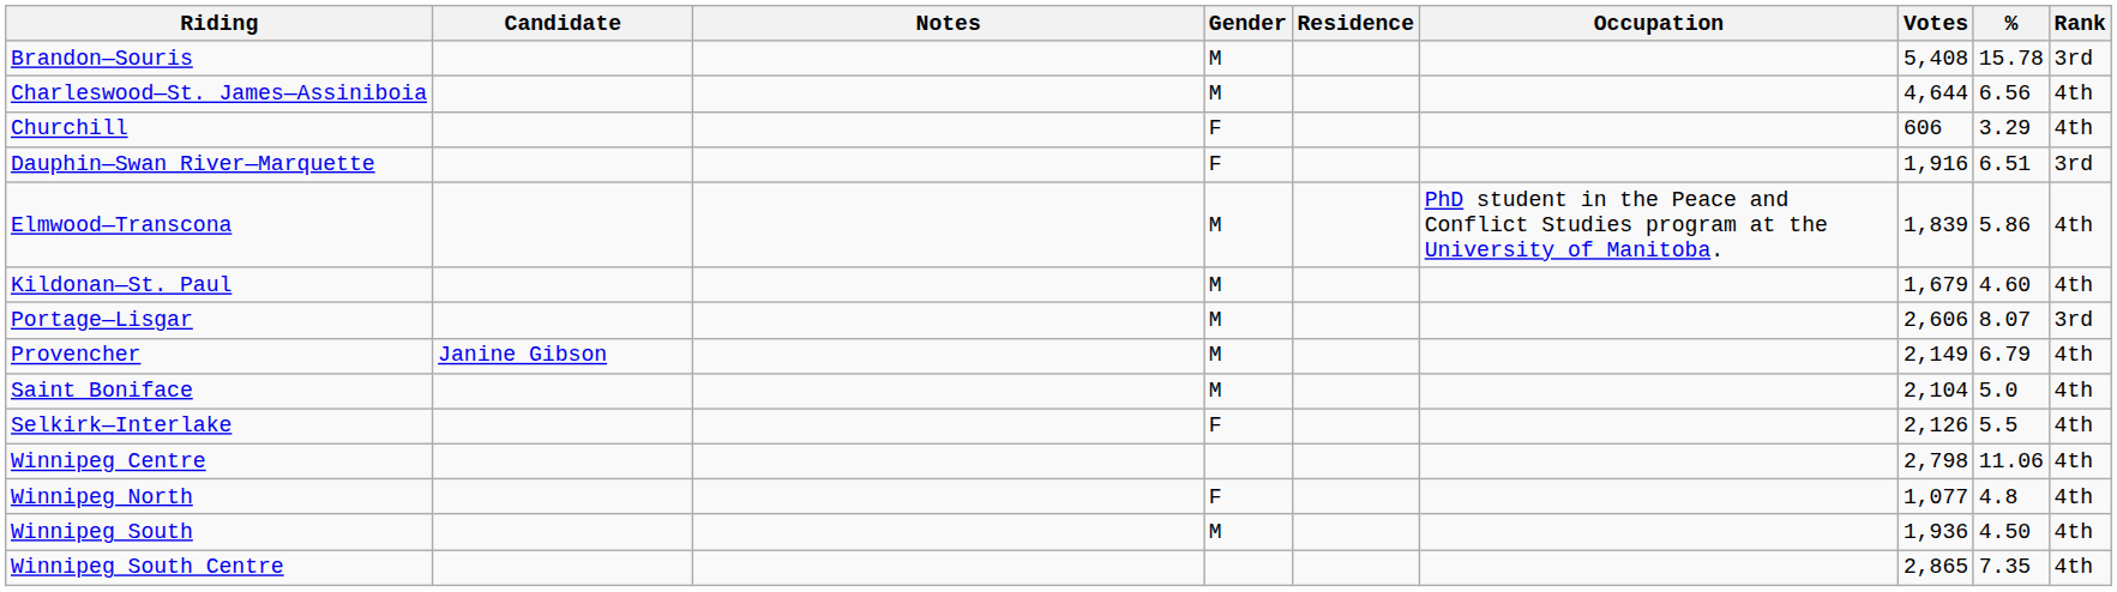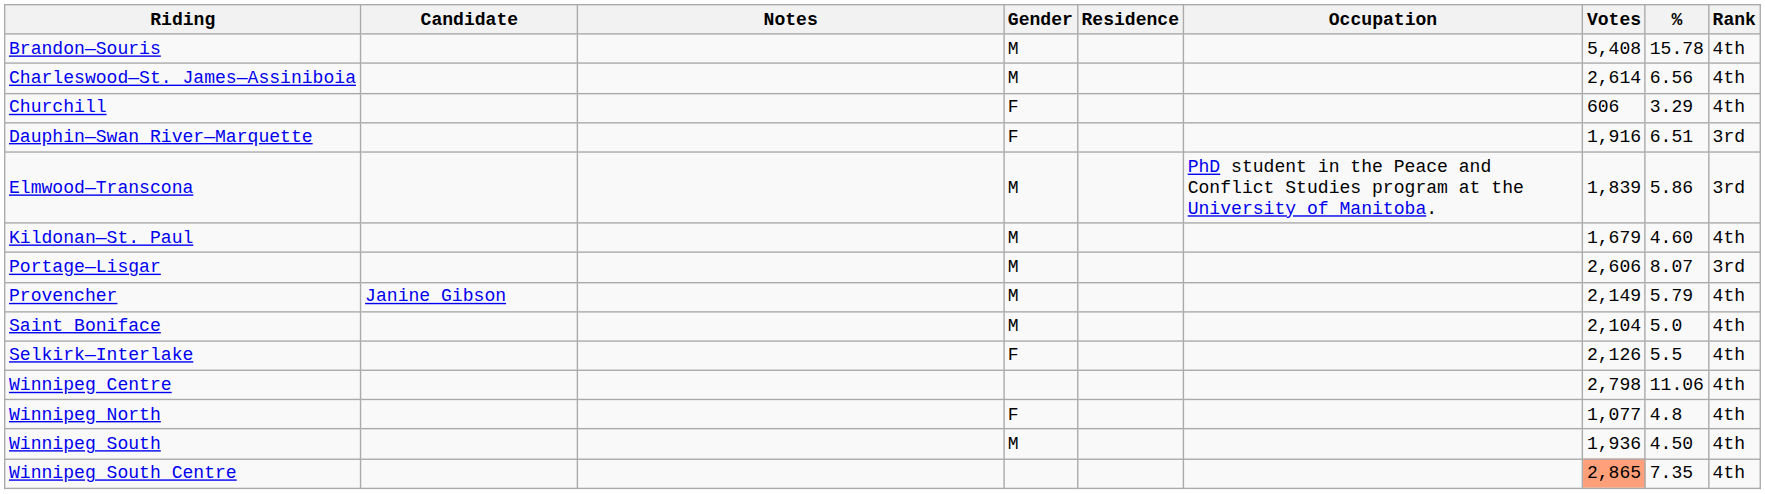 <table class="wikitable sortable" width="100%">
 <tr>
 <th width="250">Riding<br></th>
 <th width="150">Candidate</th>
 <th width="300">Notes</th>
 <th>Gender</th>
 <th>Residence</th>
 <th>Occupation</th>
 <th>Votes</th>
 <th>%</th>
 <th>Rank</th>
 </tr>
 <tr>
 <td><a href='#'>Brandon—Souris</a></td>
 <td></td>
 <td></td>
 <td>M</td>
 <td></td>
 <td></td>
 <td>5,408</td>
 <td>15.78</td>
-<td>3rd</td>
+<td>4th</td>
 </tr>
 <tr>
 <td><a href='#'>Charleswood—St. James—Assiniboia</a></td>
 <td></td>
 <td></td>
 <td>M</td>
 <td></td>
 <td></td>
-<td>4,644</td>
+<td>2,614</td>
 <td>6.56</td>
 <td>4th</td>
 </tr>
 <tr>
 <td><a href='#'>Churchill</a></td>
 <td></td>
 <td></td>
 <td>F</td>
 <td></td>
 <td></td>
 <td>606</td>
 <td>3.29</td>
 <td>4th</td>
 </tr>
 <tr>
 <td><a href='#'>Dauphin—Swan River—Marquette</a></td>
 <td></td>
 <td></td>
 <td>F</td>
 <td></td>
 <td></td>
 <td>1,916</td>
 <td>6.51</td>
 <td>3rd</td>
 </tr>
 <tr>
 <td><a href='#'>Elmwood—Transcona</a></td>
 <td></td>
 <td></td>
 <td>M</td>
 <td></td>
 <td><a href='#'>PhD</a> student in the Peace and Conflict Studies program at the <a href='#'>University of Manitoba</a>.</td>
 <td>1,839</td>
 <td>5.86</td>
-<td>4th</td>
+<td>3rd</td>
 </tr>
 <tr>
 <td><a href='#'>Kildonan—St. Paul</a></td>
 <td></td>
 <td></td>
 <td>M</td>
 <td></td>
 <td></td>
 <td>1,679</td>
 <td>4.60</td>
 <td>4th</td>
 </tr>
 <tr>
 <td><a href='#'>Portage—Lisgar</a></td>
 <td></td>
 <td></td>
 <td>M</td>
 <td></td>
 <td></td>
 <td>2,606</td>
 <td>8.07</td>
 <td>3rd</td>
 </tr>
 <tr>
 <td><a href='#'>Provencher</a></td>
 <td><a href='#'>Janine Gibson</a></td>
 <td></td>
 <td>M</td>
 <td></td>
 <td></td>
 <td>2,149</td>
-<td>6.79</td>
+<td>5.79</td>
 <td>4th</td>
 </tr>
 <tr>
 <td><a href='#'>Saint Boniface</a></td>
 <td></td>
 <td></td>
 <td>M</td>
 <td></td>
 <td></td>
 <td>2,104</td>
 <td>5.0</td>
 <td>4th</td>
 </tr>
 <tr>
 <td><a href='#'>Selkirk—Interlake</a></td>
 <td></td>
 <td></td>
 <td>F</td>
 <td></td>
 <td></td>
 <td>2,126</td>
 <td>5.5</td>
 <td>4th</td>
 </tr>
 <tr>
 <td><a href='#'>Winnipeg Centre</a></td>
 <td></td>
 <td></td>
 <td></td>
 <td></td>
 <td></td>
 <td>2,798</td>
 <td>11.06</td>
 <td>4th</td>
 </tr>
 <tr>
 <td><a href='#'>Winnipeg North</a></td>
 <td></td>
 <td></td>
 <td>F</td>
 <td></td>
 <td></td>
 <td>1,077</td>
 <td>4.8</td>
 <td>4th</td>
 </tr>
 <tr>
 <td><a href='#'>Winnipeg South</a></td>
 <td></td>
 <td></td>
 <td>M</td>
 <td></td>
 <td></td>
 <td>1,936</td>
 <td>4.50</td>
 <td>4th</td>
 </tr>
 <tr>
 <td><a href='#'>Winnipeg South Centre</a></td>
 <td></td>
 <td></td>
 <td></td>
 <td></td>
 <td></td>
-<td>2,865</td>
+<td style="background: lightsalmon;">2,865</td>
 <td>7.35</td>
 <td>4th</td>
 </tr>
 </table>
